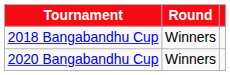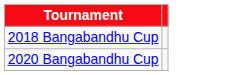 <table class="wikitable">
 <tr>
 <th style="color:white; background:#F70A13;">Tournament</th>
-<th style="color:white; background:#F70A13;">Round</th>
 <th style="color:white; background:#F70A13;"></th>
 </tr>
 <tr>
 <td> <a href='#'>2018 Bangabandhu Cup</a></td>
-<td>Winners</td>
 <td></td>
 </tr>
 <tr>
 <td> <a href='#'>2020 Bangabandhu Cup</a></td>
-<td>Winners</td>
 <td></td>
 </tr>
 </table>
